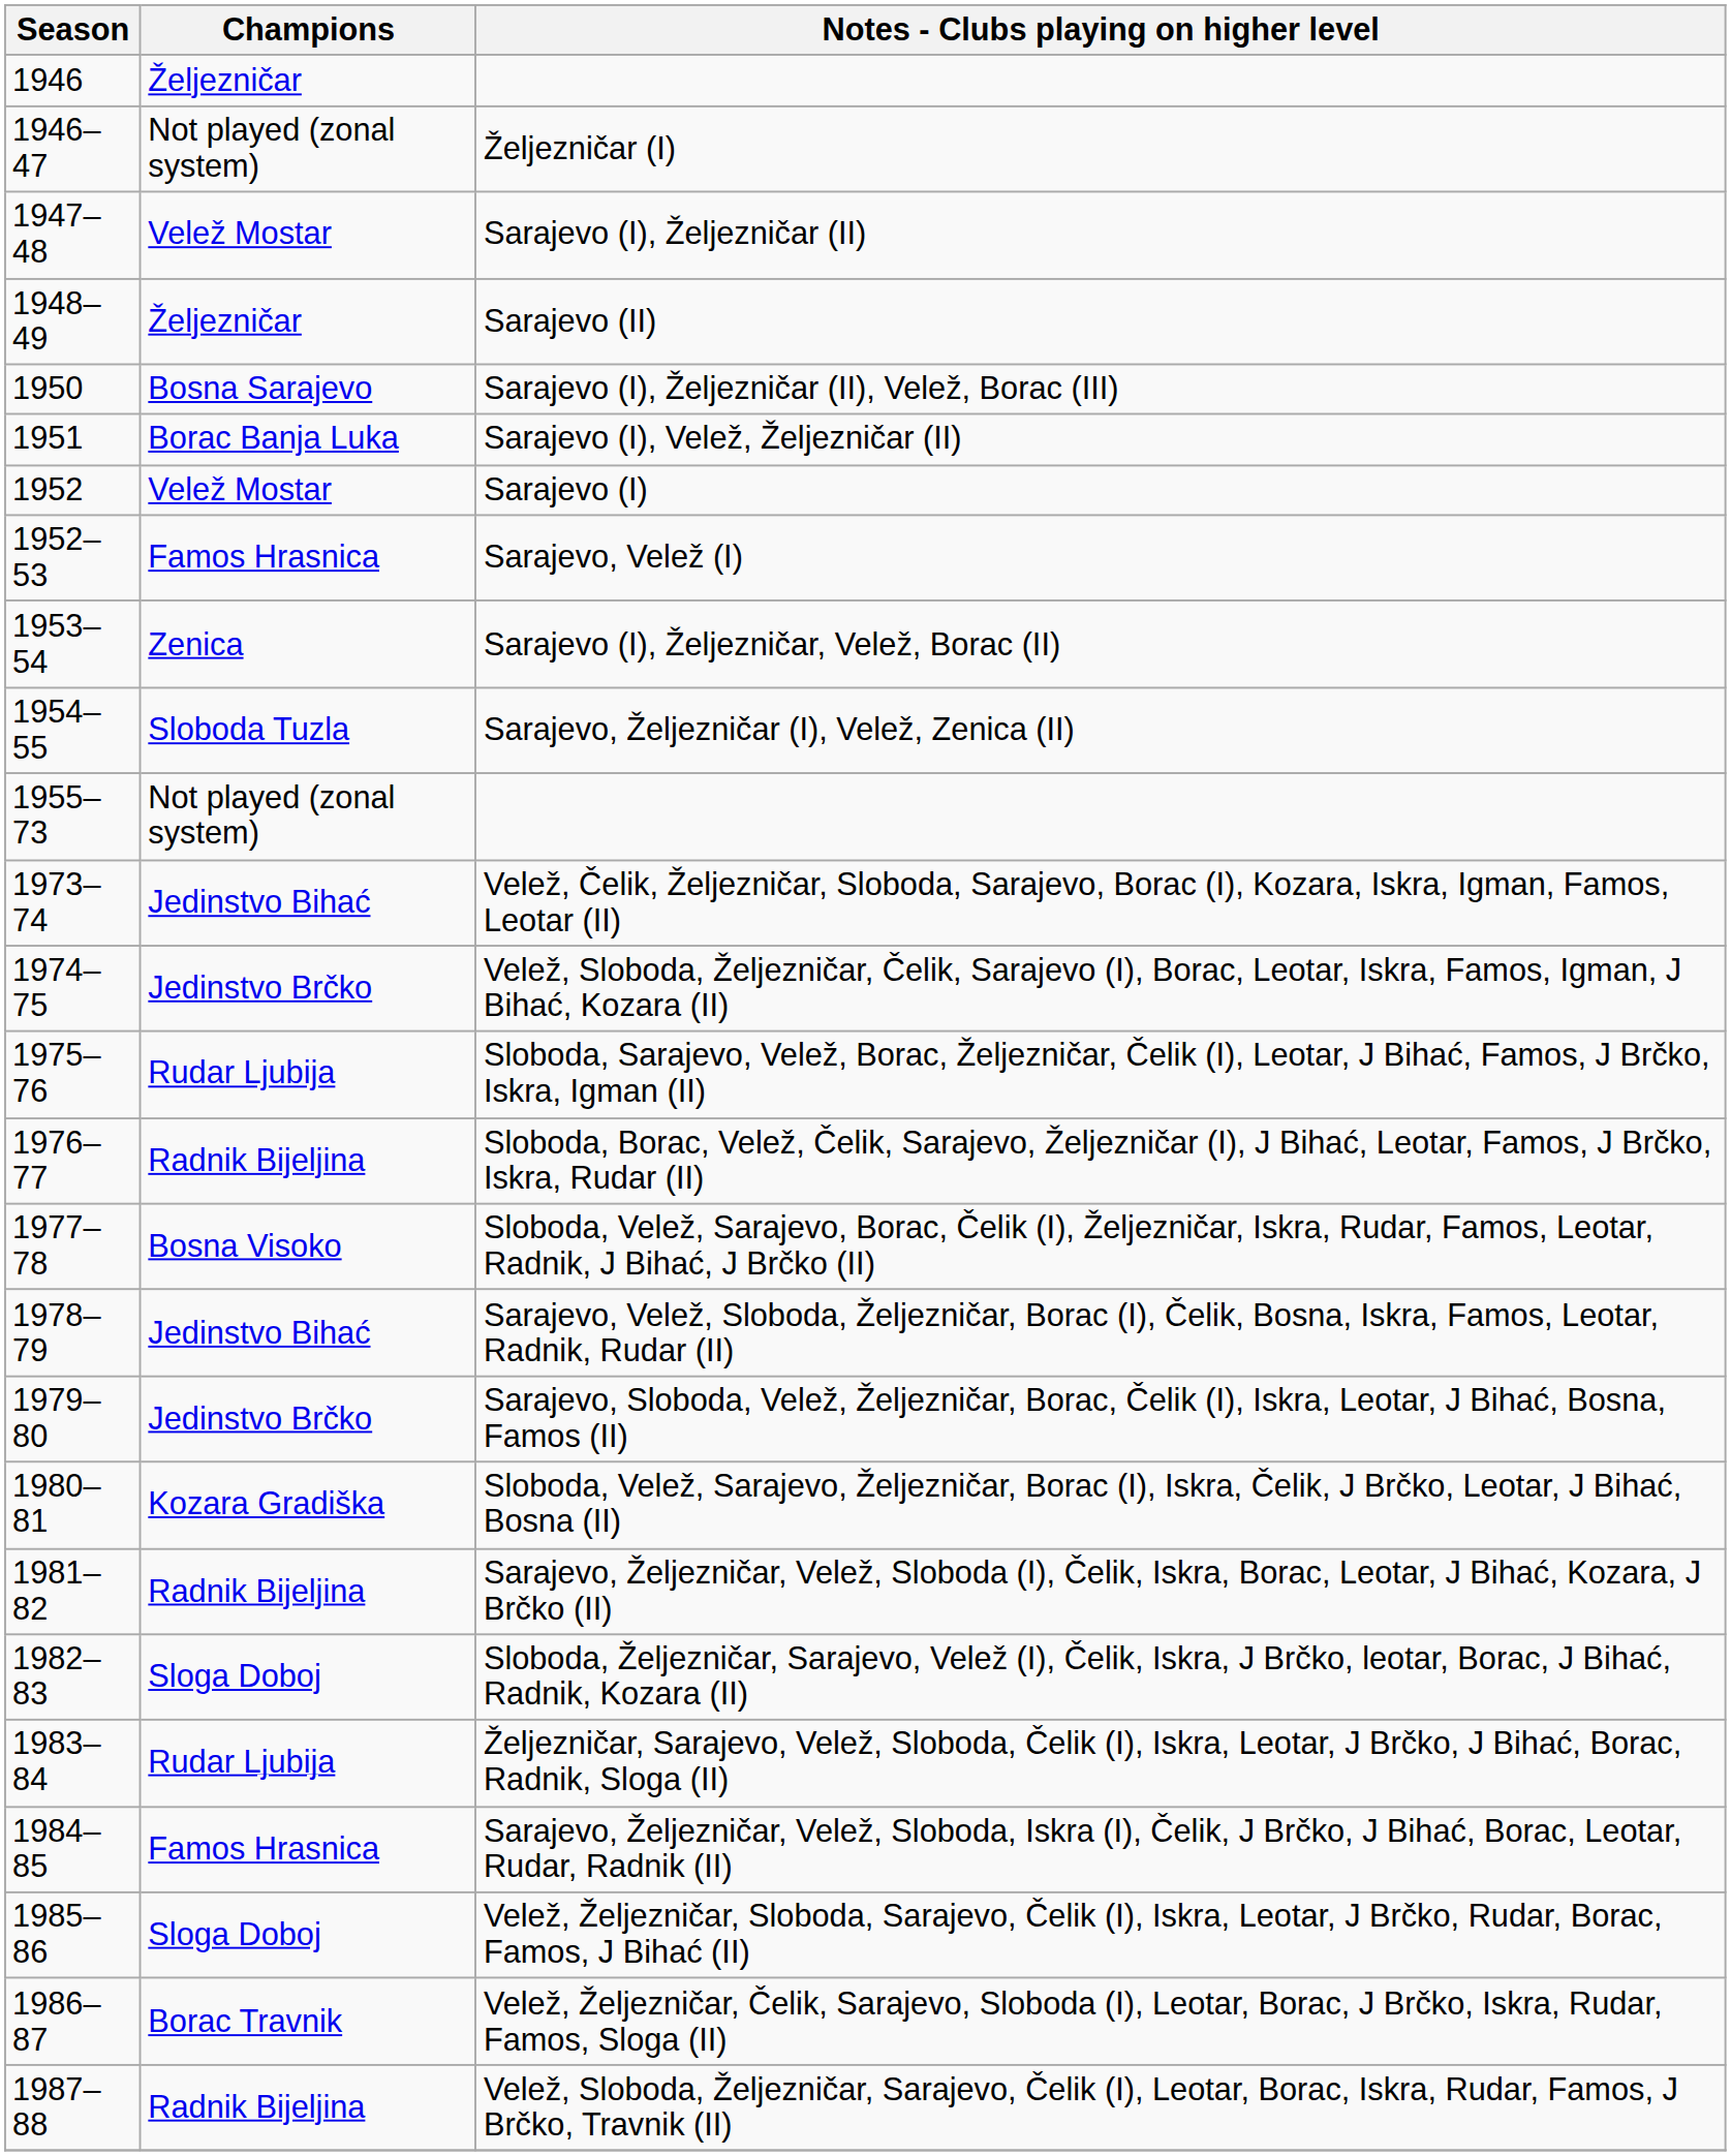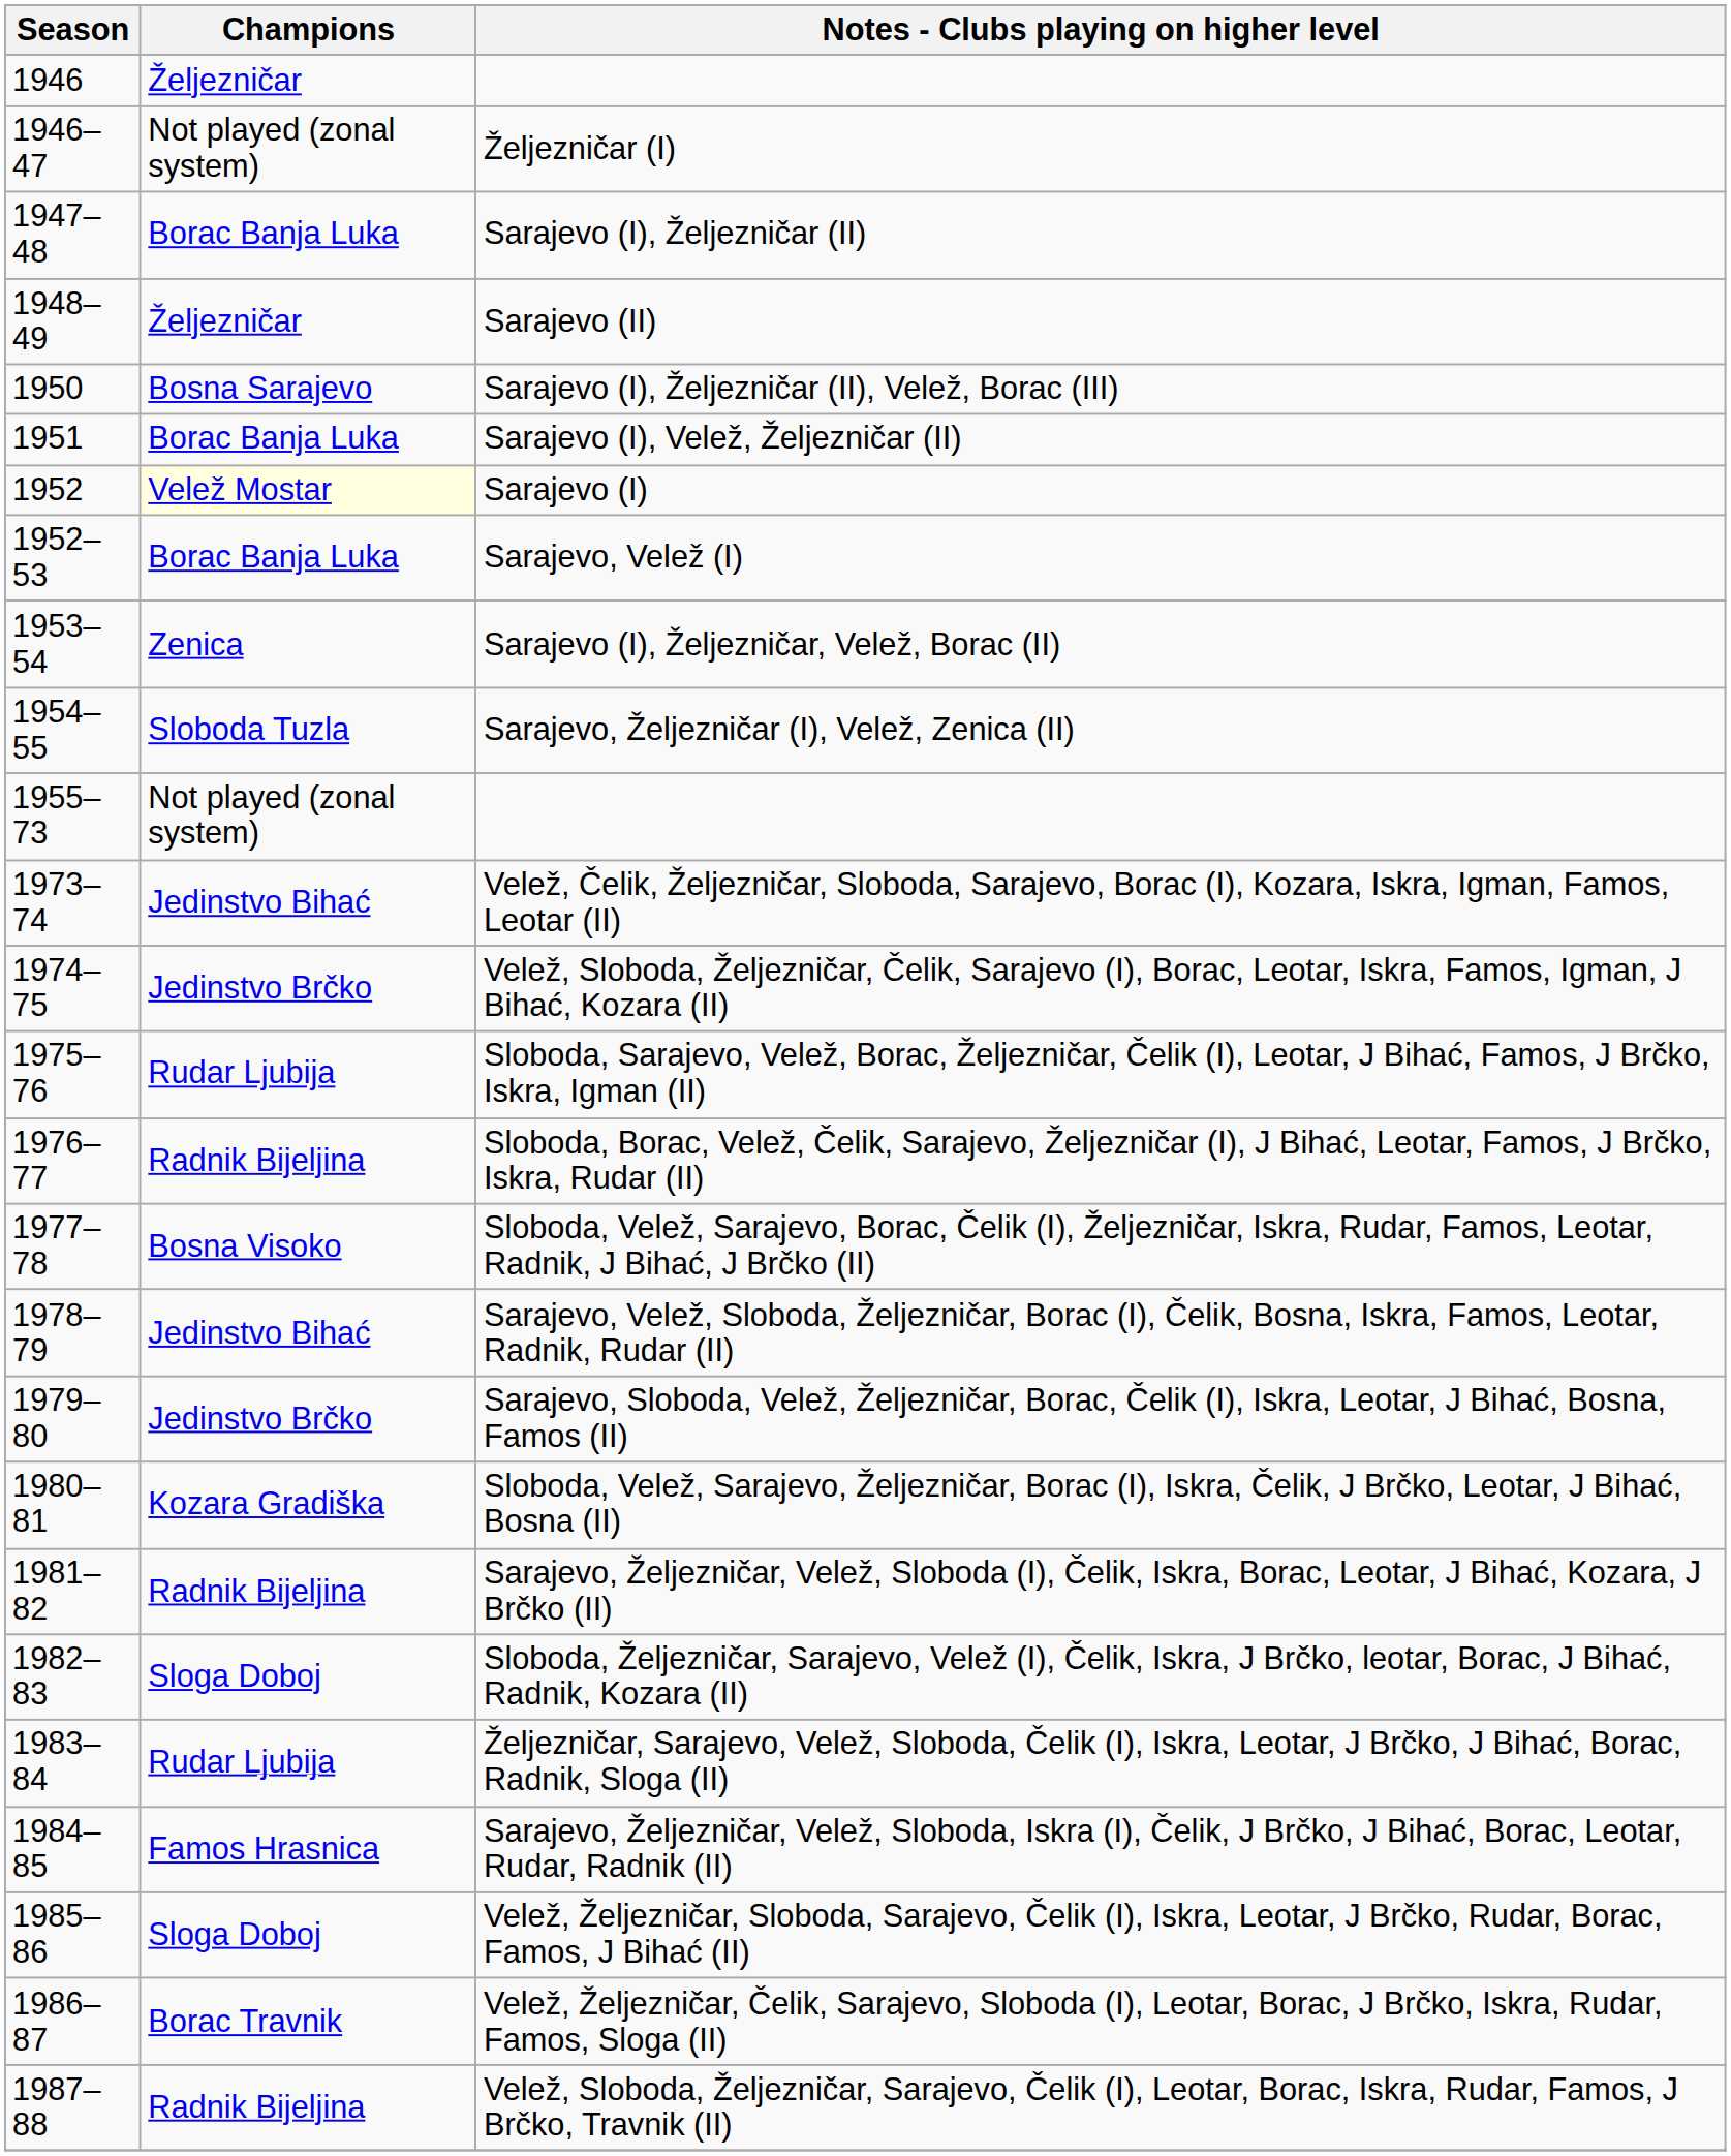 <table class="wikitable">
 <tr>
 <th align=center>Season</th>
 <th>Champions</th>
 <th>Notes - Clubs playing on higher level</th>
 </tr>
 <tr>
 <td>1946</td>
 <td><a href='#'>Željezničar</a></td>
 <td></td>
 </tr>
 <tr>
 <td>1946–47</td>
 <td>Not played (zonal system)</td>
 <td>Željezničar (I)</td>
 </tr>
 <tr>
 <td>1947–48</td>
-<td><a href='#'>Velež Mostar</a></td>
+<td><a href='#'>Borac Banja Luka</a></td>
 <td>Sarajevo (I), Željezničar (II)</td>
 </tr>
 <tr>
 <td>1948–49</td>
 <td><a href='#'>Željezničar</a></td>
 <td>Sarajevo (II)</td>
 </tr>
 <tr>
 <td>1950</td>
 <td><a href='#'>Bosna Sarajevo</a></td>
 <td>Sarajevo (I), Željezničar (II), Velež, Borac (III)</td>
 </tr>
 <tr>
 <td>1951</td>
 <td><a href='#'>Borac Banja Luka</a></td>
 <td>Sarajevo (I), Velež, Željezničar (II)</td>
 </tr>
 <tr>
 <td>1952</td>
-<td><a href='#'>Velež Mostar</a></td>
+<td style="background: lightyellow;"><a href='#'>Velež Mostar</a></td>
 <td>Sarajevo (I)</td>
 </tr>
 <tr>
 <td>1952–53</td>
-<td><a href='#'>Famos Hrasnica</a></td>
+<td><a href='#'>Borac Banja Luka</a></td>
 <td>Sarajevo, Velež (I)</td>
 </tr>
 <tr>
 <td>1953–54</td>
 <td><a href='#'>Zenica</a></td>
 <td>Sarajevo (I), Željezničar, Velež, Borac (II)</td>
 </tr>
 <tr>
 <td>1954–55</td>
 <td><a href='#'>Sloboda Tuzla</a></td>
 <td>Sarajevo, Željezničar (I), Velež, Zenica (II)</td>
 </tr>
 <tr>
 <td>1955–73</td>
 <td>Not played (zonal system)</td>
 <td></td>
 </tr>
 <tr>
 <td>1973–74</td>
 <td><a href='#'>Jedinstvo Bihać</a></td>
 <td>Velež, Čelik, Željezničar, Sloboda, Sarajevo, Borac (I), Kozara, Iskra, Igman, Famos, Leotar (II)</td>
 </tr>
 <tr>
 <td>1974–75</td>
 <td><a href='#'>Jedinstvo Brčko</a></td>
 <td>Velež, Sloboda, Željezničar, Čelik, Sarajevo (I), Borac, Leotar, Iskra, Famos, Igman, J Bihać, Kozara (II)</td>
 </tr>
 <tr>
 <td>1975–76</td>
 <td><a href='#'>Rudar Ljubija</a></td>
 <td>Sloboda, Sarajevo, Velež, Borac, Željezničar, Čelik (I), Leotar, J Bihać, Famos, J Brčko, Iskra, Igman (II)</td>
 </tr>
 <tr>
 <td>1976–77</td>
 <td><a href='#'>Radnik Bijeljina</a></td>
 <td>Sloboda, Borac, Velež, Čelik, Sarajevo, Željezničar (I), J Bihać, Leotar, Famos, J Brčko, Iskra, Rudar (II)</td>
 </tr>
 <tr>
 <td>1977–78</td>
 <td><a href='#'>Bosna Visoko</a></td>
 <td>Sloboda, Velež, Sarajevo, Borac, Čelik (I), Željezničar, Iskra, Rudar, Famos, Leotar, Radnik, J Bihać, J Brčko (II)</td>
 </tr>
 <tr>
 <td>1978–79</td>
 <td><a href='#'>Jedinstvo Bihać</a></td>
 <td>Sarajevo, Velež, Sloboda, Željezničar, Borac (I), Čelik, Bosna, Iskra, Famos, Leotar, Radnik, Rudar (II)</td>
 </tr>
 <tr>
 <td>1979–80</td>
 <td><a href='#'>Jedinstvo Brčko</a></td>
 <td>Sarajevo, Sloboda, Velež, Željezničar, Borac, Čelik (I), Iskra, Leotar, J Bihać, Bosna, Famos (II)</td>
 </tr>
 <tr>
 <td>1980–81</td>
 <td><a href='#'>Kozara Gradiška</a></td>
 <td>Sloboda, Velež, Sarajevo, Željezničar, Borac (I), Iskra, Čelik, J Brčko, Leotar, J Bihać, Bosna (II)</td>
 </tr>
 <tr>
 <td>1981–82</td>
 <td><a href='#'>Radnik Bijeljina</a></td>
 <td>Sarajevo, Željezničar, Velež, Sloboda (I), Čelik, Iskra, Borac, Leotar, J Bihać, Kozara, J Brčko (II)</td>
 </tr>
 <tr>
 <td>1982–83</td>
 <td><a href='#'>Sloga Doboj</a></td>
 <td>Sloboda, Željezničar, Sarajevo, Velež (I), Čelik, Iskra, J Brčko, leotar, Borac, J Bihać, Radnik, Kozara (II)</td>
 </tr>
 <tr>
 <td>1983–84</td>
 <td><a href='#'>Rudar Ljubija</a></td>
 <td>Željezničar, Sarajevo, Velež, Sloboda, Čelik (I), Iskra, Leotar, J Brčko, J Bihać, Borac, Radnik, Sloga (II)</td>
 </tr>
 <tr>
 <td>1984–85</td>
 <td><a href='#'>Famos Hrasnica</a></td>
 <td>Sarajevo, Željezničar, Velež, Sloboda, Iskra (I), Čelik, J Brčko, J Bihać, Borac, Leotar, Rudar, Radnik (II)</td>
 </tr>
 <tr>
 <td>1985–86</td>
 <td><a href='#'>Sloga Doboj</a></td>
 <td>Velež, Željezničar, Sloboda, Sarajevo, Čelik (I), Iskra, Leotar, J Brčko, Rudar, Borac, Famos, J Bihać (II)</td>
 </tr>
 <tr>
 <td>1986–87</td>
 <td><a href='#'>Borac Travnik</a></td>
 <td>Velež, Željezničar, Čelik, Sarajevo, Sloboda (I), Leotar, Borac, J Brčko, Iskra, Rudar, Famos, Sloga (II)</td>
 </tr>
 <tr>
 <td>1987–88</td>
 <td><a href='#'>Radnik Bijeljina</a></td>
 <td>Velež, Sloboda, Željezničar, Sarajevo, Čelik (I), Leotar, Borac, Iskra, Rudar, Famos, J Brčko, Travnik (II)</td>
 </tr>
 <tr>
 </tr>
 </table>
